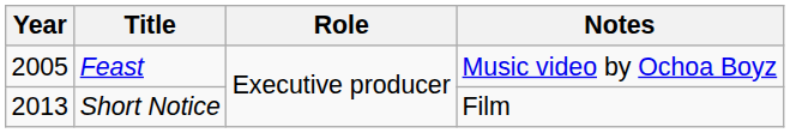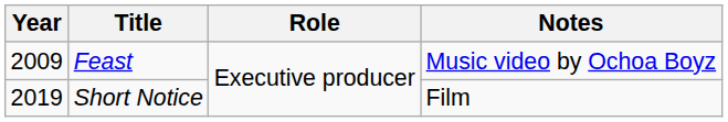 <table class="wikitable">
 <tr>
 <th>Year</th>
 <th>Title</th>
 <th>Role</th>
 <th>Notes</th>
 </tr>
 <tr>
-<td>2005</td>
+<td>2009</td>
 <td><em><a href='#'>Feast</a></em></td>
 <td rowspan="2">Executive producer</td>
 <td><a href='#'>Music video</a> by <a href='#'>Ochoa Boyz</a></td>
 </tr>
 <tr>
-<td>2013</td>
+<td>2019</td>
 <td><em>Short Notice</em></td>
 <td>Film</td>
 </tr>
 </table>
